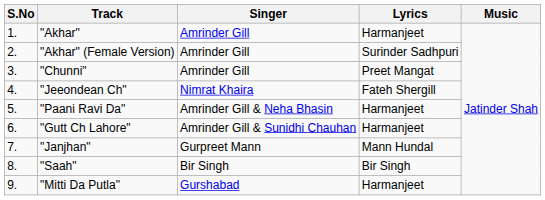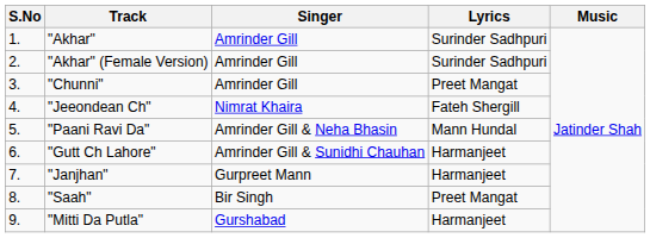 <table class="wikitable">
 <tr>
 <th>S.No</th>
 <th>Track</th>
 <th>Singer</th>
 <th>Lyrics</th>
 <th>Music</th>
 </tr>
 <tr>
 <td>1.</td>
 <td>"Akhar"</td>
 <td><a href='#'>Amrinder Gill</a></td>
-<td>Harmanjeet</td>
+<td>Surinder Sadhpuri</td>
 <td rowspan="9"><a href='#'>Jatinder Shah</a></td>
 </tr>
 <tr>
 <td>2.</td>
 <td>"Akhar" (Female Version)</td>
 <td>Amrinder Gill</td>
 <td>Surinder Sadhpuri</td>
 </tr>
 <tr>
 <td>3.</td>
 <td>"Chunni"</td>
 <td>Amrinder Gill</td>
 <td>Preet Mangat</td>
 </tr>
 <tr>
 <td>4.</td>
 <td>"Jeeondean Ch"</td>
 <td><a href='#'>Nimrat Khaira</a></td>
 <td>Fateh Shergill</td>
 </tr>
 <tr>
 <td>5.</td>
 <td>"Paani Ravi Da"</td>
 <td>Amrinder Gill & <a href='#'>Neha Bhasin</a></td>
-<td>Harmanjeet</td>
+<td>Mann Hundal</td>
 </tr>
 <tr>
 <td>6.</td>
 <td>"Gutt Ch Lahore"</td>
 <td>Amrinder Gill & <a href='#'>Sunidhi Chauhan</a></td>
 <td>Harmanjeet</td>
 </tr>
 <tr>
 <td>7.</td>
 <td>"Janjhan"</td>
 <td>Gurpreet Mann</td>
-<td>Mann Hundal</td>
+<td>Harmanjeet</td>
 </tr>
 <tr>
 <td>8.</td>
 <td>"Saah"</td>
 <td>Bir Singh</td>
-<td>Bir Singh</td>
+<td>Preet Mangat</td>
 </tr>
 <tr>
 <td>9.</td>
 <td>"Mitti Da Putla"</td>
 <td><a href='#'>Gurshabad</a></td>
 <td>Harmanjeet</td>
 </tr>
 </table>
